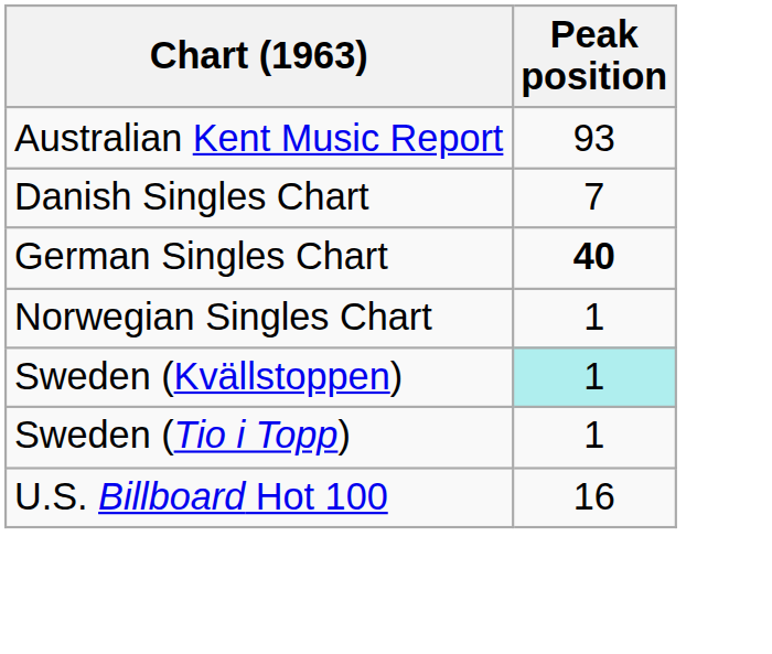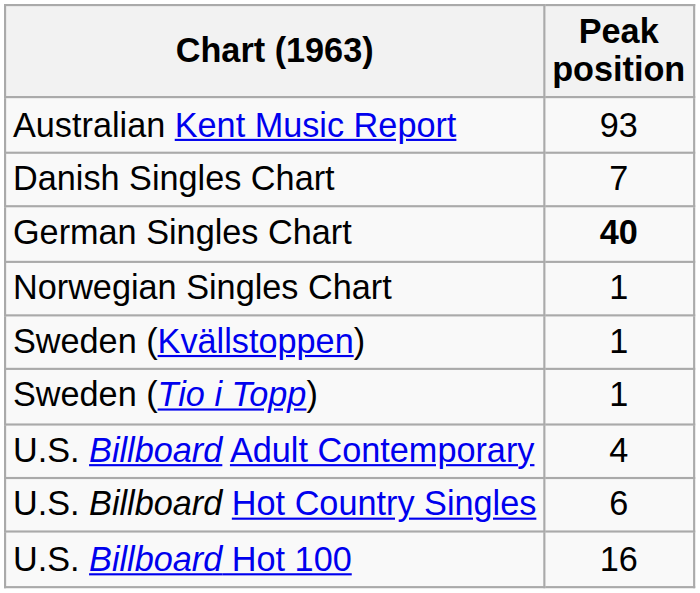 <table class="wikitable sortable">
 <tr>
 <th>Chart (1963)</th>
 <th>Peak<br>position</th>
 </tr>
 <tr>
 <td>Australian <a href='#'>Kent Music Report</a></td>
 <td style="text-align:center;">93</td>
 </tr>
 <tr>
 <td>Danish Singles Chart</td>
 <td style="text-align:center;">7</td>
 </tr>
 <tr>
 <td>German Singles Chart</td>
 <td style="text-align:center;"><strong>40</strong></td>
 </tr>
 <tr>
 <td>Norwegian Singles Chart</td>
 <td style="text-align:center;">1</td>
 </tr>
 <tr>
 <td>Sweden (<a href='#'>Kvällstoppen</a>)</td>
-<td style="background: paleturquoise; text-align:center;">1</td>
+<td style="text-align:center;">1</td>
 </tr>
 <tr>
 <td>Sweden (<em><a href='#'>Tio i Topp</a></em>)</td>
 <td style="text-align:center;">1</td>
 </tr>
 <tr>
+<td>U.S. <em><a href='#'>Billboard</a></em> <a href='#'>Adult Contemporary</a></td>
+<td style="text-align:center;">4</td>
+</tr>
+<tr>
+<td>U.S. <em>Billboard</em> <a href='#'>Hot Country Singles</a></td>
+<td style="text-align:center;">6</td>
+</tr>
+<tr>
 <td>U.S. <a href='#'><em>Billboard</em> Hot 100</a></td>
 <td style="text-align:center;">16</td>
 </tr>
 </table>
